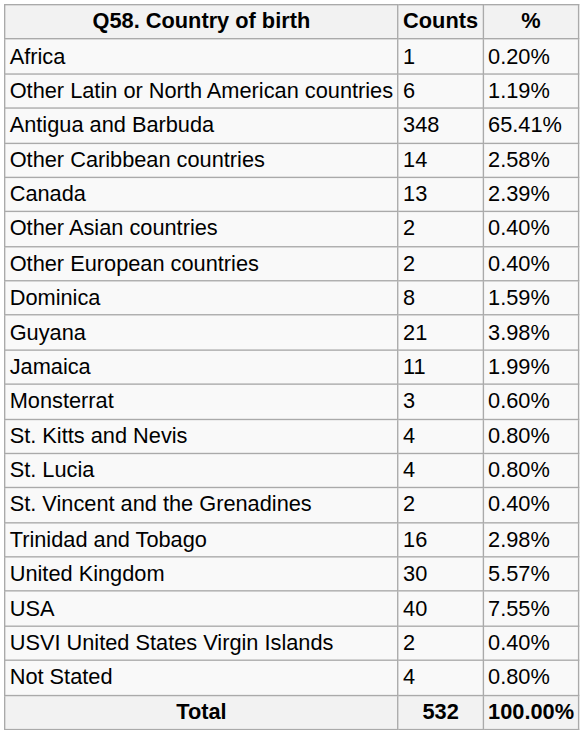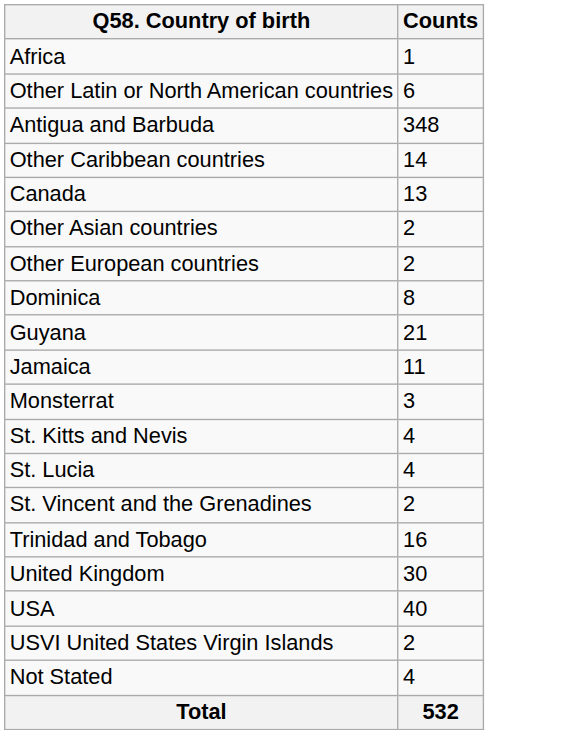 <table class="wikitable sortable">
 <tr>
 <th>Q58. Country of birth</th>
 <th>Counts</th>
-<th>%</th>
 </tr>
 <tr>
 <td>Africa</td>
 <td>1</td>
-<td>0.20%</td>
 </tr>
 <tr>
 <td>Other Latin or North American countries</td>
 <td>6</td>
-<td>1.19%</td>
 </tr>
 <tr>
 <td>Antigua and Barbuda</td>
 <td>348</td>
-<td>65.41%</td>
 </tr>
 <tr>
 <td>Other Caribbean countries</td>
 <td>14</td>
-<td>2.58%</td>
 </tr>
 <tr>
 <td>Canada</td>
 <td>13</td>
-<td>2.39%</td>
 </tr>
 <tr>
 <td>Other Asian countries</td>
 <td>2</td>
-<td>0.40%</td>
 </tr>
 <tr>
 <td>Other European countries</td>
 <td>2</td>
-<td>0.40%</td>
 </tr>
 <tr>
 <td>Dominica</td>
 <td>8</td>
-<td>1.59%</td>
 </tr>
 <tr>
 <td>Guyana</td>
 <td>21</td>
-<td>3.98%</td>
 </tr>
 <tr>
 <td>Jamaica</td>
 <td>11</td>
-<td>1.99%</td>
 </tr>
 <tr>
 <td>Monsterrat</td>
 <td>3</td>
-<td>0.60%</td>
 </tr>
 <tr>
 <td>St. Kitts and Nevis</td>
 <td>4</td>
-<td>0.80%</td>
 </tr>
 <tr>
 <td>St. Lucia</td>
 <td>4</td>
-<td>0.80%</td>
 </tr>
 <tr>
 <td>St. Vincent and the Grenadines</td>
 <td>2</td>
-<td>0.40%</td>
 </tr>
 <tr>
 <td>Trinidad and Tobago</td>
 <td>16</td>
-<td>2.98%</td>
 </tr>
 <tr>
 <td>United Kingdom</td>
 <td>30</td>
-<td>5.57%</td>
 </tr>
 <tr>
 <td>USA</td>
 <td>40</td>
-<td>7.55%</td>
 </tr>
 <tr>
 <td>USVI United States Virgin Islands</td>
 <td>2</td>
-<td>0.40%</td>
 </tr>
 <tr>
 <td>Not Stated</td>
 <td>4</td>
-<td>0.80%</td>
 </tr>
 <tr>
 <th>Total</th>
 <th>532</th>
-<th>100.00%</th>
 </tr>
 </table>
